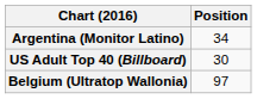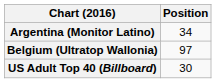 <table class="wikitable plainrowheaders sortable" style="text-align:center">
 <tr>
 <th scope="col">Chart (2016)</th>
 <th scope="col">Position</th>
 </tr>
 <tr>
 <th scope="row">Argentina (Monitor Latino)</th>
 <td>34</td>
 </tr>
 <tr>
+<th scope="row">Belgium (Ultratop Wallonia)</th>
+<td>97</td>
+</tr>
+<tr>
 <th scope="row">US Adult Top 40 (<em>Billboard</em>)</th>
 <td>30</td>
 </tr>
-<tr>
-<th scope="row">Belgium (Ultratop Wallonia)</th>
-<td>97</td>
-</tr>
 </table>
